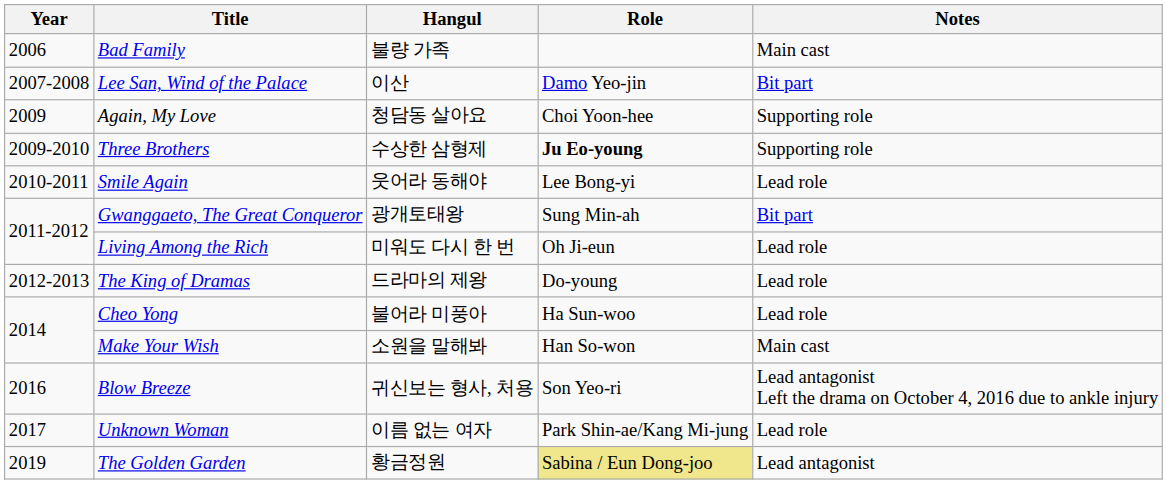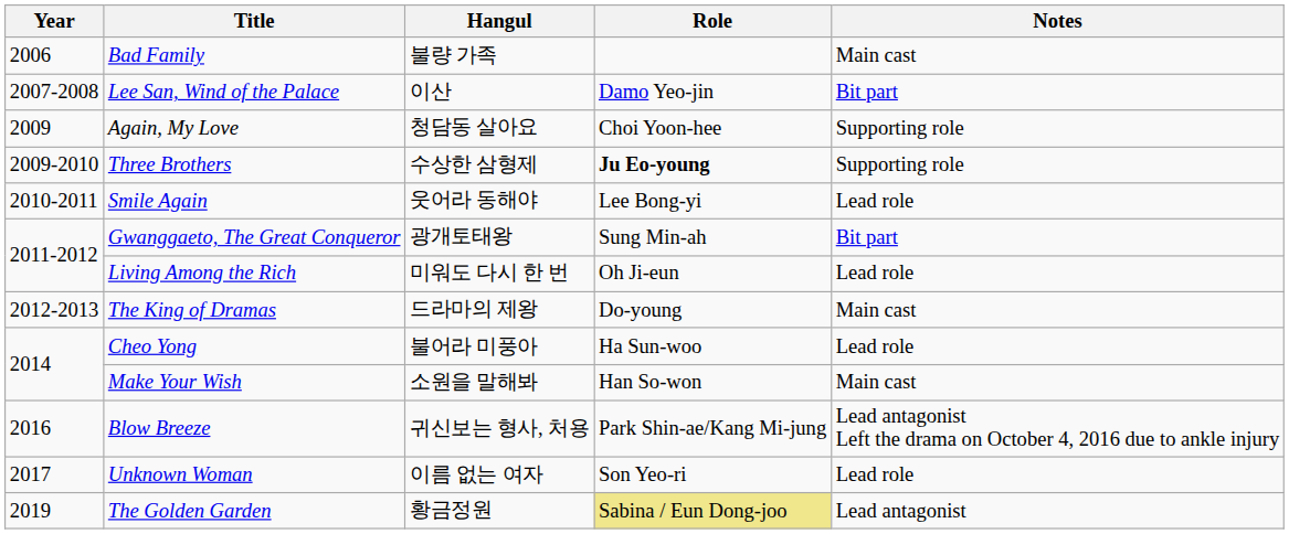 <table class = "wikitable">
 <tr>
 <th>Year</th>
 <th>Title</th>
 <th>Hangul</th>
 <th>Role</th>
 <th>Notes</th>
 </tr>
 <tr>
 <td>2006</td>
 <td><em><a href='#'>Bad Family</a></em></td>
 <td>불량 가족</td>
 <td></td>
 <td>Main cast</td>
 </tr>
 <tr>
 <td>2007-2008</td>
 <td><em><a href='#'>Lee San, Wind of the Palace</a></em></td>
 <td>이산</td>
 <td><a href='#'>Damo</a> Yeo-jin</td>
 <td><a href='#'>Bit part</a></td>
 </tr>
 <tr>
 <td>2009</td>
 <td><em>Again, My Love</em></td>
 <td>청담동 살아요</td>
 <td>Choi Yoon-hee</td>
 <td>Supporting role</td>
 </tr>
 <tr>
 <td>2009-2010</td>
 <td><em><a href='#'>Three Brothers</a></em></td>
 <td>수상한 삼형제</td>
 <td><strong>Ju Eo-young</strong></td>
 <td>Supporting role</td>
 </tr>
 <tr>
 <td>2010-2011</td>
 <td><em><a href='#'>Smile Again</a></em></td>
 <td>웃어라 동해야</td>
 <td>Lee Bong-yi</td>
 <td>Lead role</td>
 </tr>
 <tr>
 <td rowspan=2>2011-2012</td>
 <td><em><a href='#'>Gwanggaeto, The Great Conqueror</a></em></td>
 <td>광개토태왕</td>
 <td>Sung Min-ah</td>
 <td><a href='#'>Bit part</a></td>
 </tr>
 <tr>
 <td><em><a href='#'>Living Among the Rich</a></em></td>
 <td>미워도 다시 한 번</td>
 <td>Oh Ji-eun</td>
 <td>Lead role</td>
 </tr>
 <tr>
 <td>2012-2013</td>
 <td><em><a href='#'>The King of Dramas</a></em></td>
 <td>드라마의 제왕</td>
 <td>Do-young</td>
-<td>Lead role</td>
+<td>Main cast</td>
 </tr>
 <tr>
 <td rowspan=2>2014</td>
 <td><em><a href='#'>Cheo Yong</a></em></td>
 <td>불어라 미풍아</td>
 <td>Ha Sun-woo</td>
 <td>Lead role</td>
 </tr>
 <tr>
 <td><em><a href='#'>Make Your Wish</a></em></td>
 <td>소원을 말해봐</td>
 <td>Han So-won</td>
 <td>Main cast</td>
 </tr>
 <tr>
 <td>2016</td>
 <td><em><a href='#'>Blow Breeze</a></em></td>
 <td>귀신보는 형사, 처용</td>
-<td>Son Yeo-ri</td>
+<td>Park Shin-ae/Kang Mi-jung</td>
 <td>Lead antagonist<br>Left the drama on October 4, 2016 due to ankle injury</td>
 </tr>
 <tr>
 <td>2017</td>
 <td><em><a href='#'>Unknown Woman</a></em></td>
 <td>이름 없는 여자</td>
-<td>Park Shin-ae/Kang Mi-jung</td>
+<td>Son Yeo-ri</td>
 <td>Lead role</td>
 </tr>
 <tr>
 <td>2019</td>
 <td><em><a href='#'>The Golden Garden</a></em></td>
 <td>황금정원</td>
 <td style="background: khaki;">Sabina / Eun Dong-joo</td>
 <td>Lead antagonist</td>
 </tr>
 </table>
